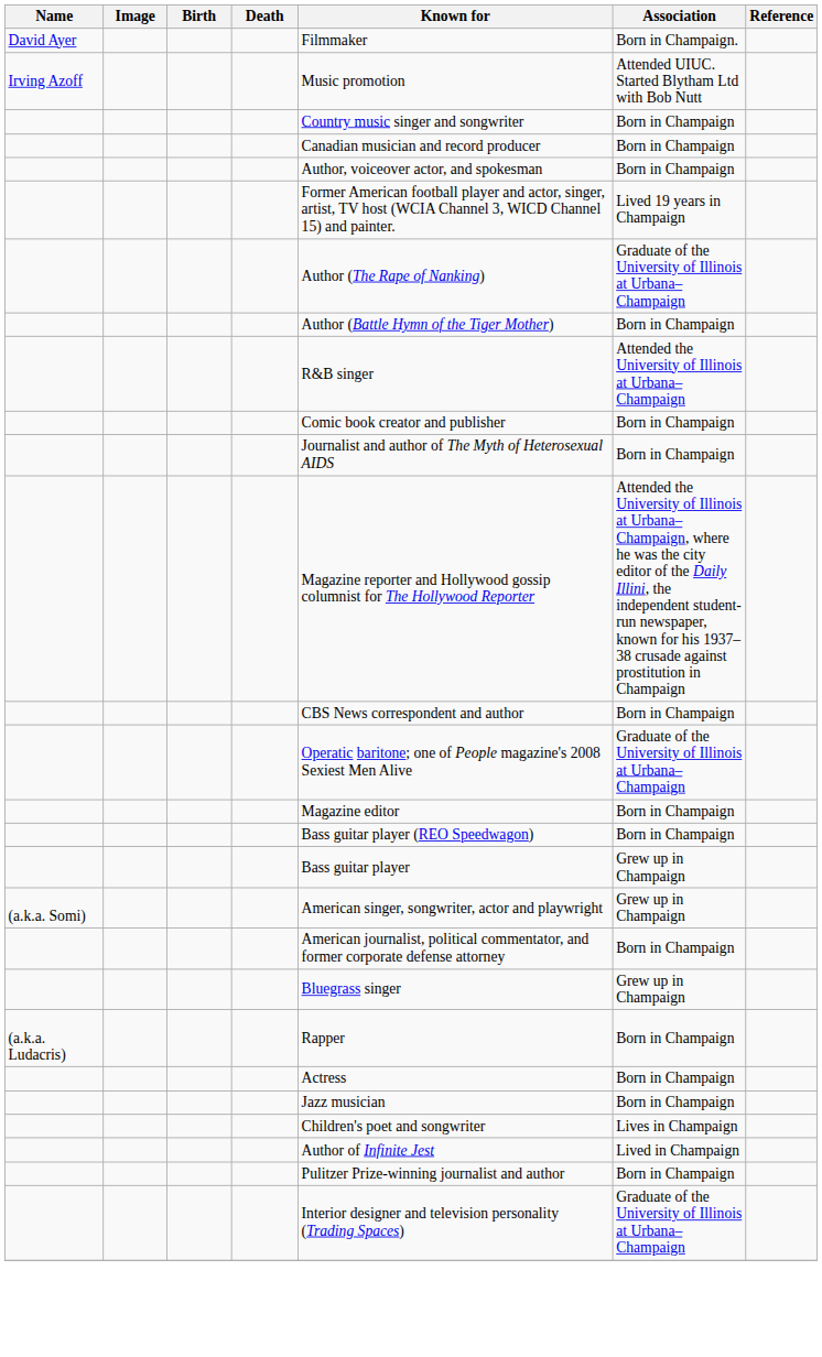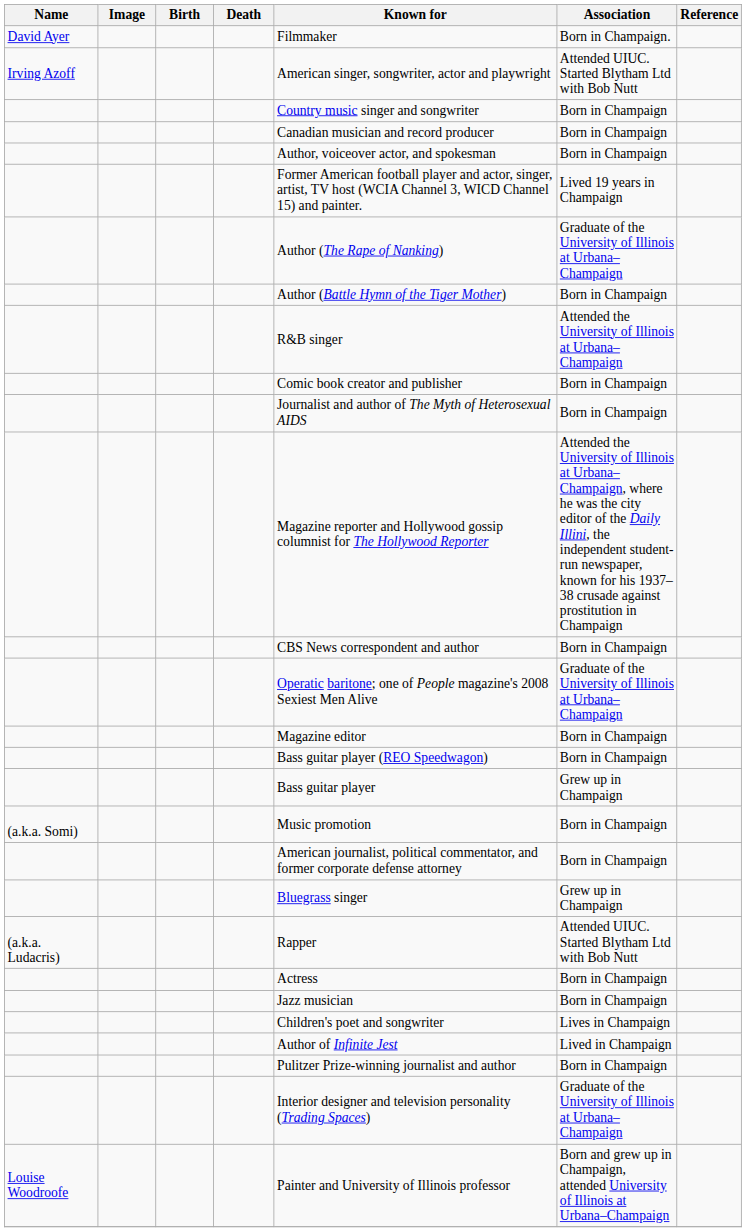 <table class="wikitable sortable">
 <tr>
 <th scope="col" width="140">Name</th>
 <th scope="col" width="80" class="unsortable">Image</th>
 <th scope="col" width="90">Birth</th>
 <th scope="col" width="90">Death</th>
 <th scope="col" width="600" class="unsortable">Known for</th>
 <th scope="col" width="200" class="unsortable">Association</th>
 <th scope="col" width="30" class="unsortable">Reference</th>
 </tr>
 <tr>
 <td><a href='#'>David Ayer</a></td>
 <td></td>
 <td align=right></td>
 <td></td>
 <td>Filmmaker</td>
 <td>Born in Champaign.</td>
 <td></td>
 </tr>
 <tr>
 <td><a href='#'>Irving Azoff</a></td>
 <td></td>
 <td align=right></td>
 <td></td>
-<td>Music promotion</td>
+<td>American singer, songwriter, actor and playwright</td>
 <td>Attended UIUC. Started Blytham Ltd with Bob Nutt</td>
 <td></td>
 </tr>
 <tr>
 <td></td>
 <td></td>
 <td align=right></td>
 <td align=right></td>
 <td><a href='#'>Country music</a> singer and songwriter</td>
 <td>Born in Champaign</td>
 <td align="center"></td>
 </tr>
 <tr>
 <td></td>
 <td></td>
 <td align=right></td>
 <td align=right></td>
 <td>Canadian musician and record producer</td>
 <td>Born in Champaign</td>
 <td align="center"></td>
 </tr>
 <tr>
 <td></td>
 <td></td>
 <td align=right></td>
 <td align=right></td>
 <td>Author, voiceover actor, and spokesman</td>
 <td>Born in Champaign</td>
 <td align="center"></td>
 </tr>
 <tr>
 <td></td>
 <td></td>
 <td align=right></td>
 <td align=right></td>
 <td>Former American football player and actor, singer, artist, TV host (WCIA Channel 3, WICD Channel 15) and painter.</td>
 <td>Lived 19 years in Champaign</td>
 <td align="center"></td>
 </tr>
 <tr>
 <td></td>
 <td></td>
 <td align=right></td>
 <td align=right></td>
 <td>Author (<em><a href='#'>The Rape of Nanking</a></em>)</td>
 <td>Graduate of the <a href='#'>University of Illinois at Urbana–Champaign</a></td>
 <td align="center"></td>
 </tr>
 <tr>
 <td></td>
 <td></td>
 <td align=right></td>
 <td align=right></td>
 <td>Author  (<em><a href='#'>Battle Hymn of the Tiger Mother</a></em>)</td>
 <td>Born in Champaign</td>
 <td align="center"></td>
 </tr>
 <tr>
 <td></td>
 <td></td>
 <td align=right></td>
 <td align=right></td>
 <td>R&B singer</td>
 <td>Attended the <a href='#'>University of Illinois at Urbana–Champaign</a></td>
 <td align="center"></td>
 </tr>
 <tr>
 <td></td>
 <td></td>
 <td align=right></td>
 <td align=right></td>
 <td>Comic book creator and publisher</td>
 <td>Born in Champaign</td>
 <td align="center"></td>
 </tr>
 <tr>
 <td></td>
 <td></td>
 <td align=right></td>
 <td align=right></td>
 <td>Journalist and author of <em>The Myth of Heterosexual AIDS</em></td>
 <td>Born in Champaign</td>
 <td align="center"></td>
 </tr>
 <tr>
 <td></td>
 <td></td>
 <td align=right></td>
 <td align=right></td>
 <td>Magazine reporter and Hollywood gossip columnist for <em><a href='#'>The Hollywood Reporter</a></em></td>
 <td>Attended the <a href='#'>University of Illinois at Urbana–Champaign</a>, where he was the city editor of the <em><a href='#'>Daily Illini</a></em>, the independent student-run newspaper, known for his 1937–38 crusade against prostitution in Champaign</td>
 <td align="center"></td>
 </tr>
 <tr>
 <td></td>
 <td></td>
 <td align=right></td>
 <td align=right></td>
 <td>CBS News correspondent and author</td>
 <td>Born in Champaign</td>
 <td align="center"></td>
 </tr>
 <tr>
 <td></td>
 <td></td>
 <td align=right></td>
 <td align=right></td>
 <td><a href='#'>Operatic</a> <a href='#'>baritone</a>; one of <em>People</em> magazine's 2008 Sexiest Men Alive</td>
 <td>Graduate of the <a href='#'>University of Illinois at Urbana–Champaign</a></td>
 <td align="center"></td>
 </tr>
 <tr>
 <td></td>
 <td></td>
 <td align=right></td>
 <td align=right></td>
 <td>Magazine editor</td>
 <td>Born in Champaign</td>
 <td align="center"></td>
 </tr>
 <tr>
 <td></td>
 <td></td>
 <td align=right></td>
 <td align=right></td>
 <td>Bass guitar player (<a href='#'>REO Speedwagon</a>)</td>
 <td>Born in Champaign</td>
 <td align="center"></td>
 </tr>
 <tr>
 <td></td>
 <td></td>
 <td align=right></td>
 <td align=right></td>
 <td>Bass guitar player</td>
 <td>Grew up in Champaign</td>
 <td align="center"></td>
 </tr>
 <tr>
 <td><br>(a.k.a. Somi)</td>
 <td></td>
 <td align=right></td>
 <td align=right></td>
-<td>American singer, songwriter, actor and playwright</td>
-<td>Grew up in Champaign</td>
+<td>Music promotion</td>
+<td>Born in Champaign</td>
 <td></td>
 </tr>
 <tr>
 <td></td>
 <td></td>
 <td align=right></td>
 <td align=right></td>
 <td>American journalist, political commentator, and former corporate defense attorney</td>
 <td>Born in Champaign</td>
 <td align="center"></td>
 </tr>
 <tr>
 <td></td>
 <td></td>
 <td align=right></td>
 <td align=right></td>
 <td><a href='#'>Bluegrass</a> singer</td>
 <td>Grew up in Champaign</td>
 <td align="center"></td>
 </tr>
 <tr>
 <td><br>(a.k.a. Ludacris)</td>
 <td></td>
 <td align=right></td>
 <td align=right></td>
 <td>Rapper</td>
-<td>Born in Champaign</td>
+<td>Attended UIUC. Started Blytham Ltd with Bob Nutt</td>
 <td align="center"></td>
 </tr>
 <tr>
 <td></td>
 <td></td>
 <td align=right></td>
 <td align=right></td>
 <td>Actress</td>
 <td>Born in Champaign</td>
 <td align="center"></td>
 </tr>
 <tr>
 <td></td>
 <td></td>
 <td align=right></td>
 <td align=right></td>
 <td>Jazz musician</td>
 <td>Born in Champaign</td>
 <td align="center"></td>
 </tr>
 <tr>
 <td></td>
 <td></td>
 <td align=right></td>
 <td align=right></td>
 <td>Children's poet and songwriter</td>
 <td>Lives in Champaign</td>
 <td align="center"></td>
 </tr>
 <tr>
 <td></td>
 <td></td>
 <td align=right></td>
 <td align=right></td>
 <td>Author of <em><a href='#'>Infinite Jest</a></em></td>
 <td>Lived in Champaign</td>
 <td align="center"></td>
 </tr>
 <tr>
 <td></td>
 <td></td>
 <td align=right></td>
 <td align=right></td>
 <td>Pulitzer Prize-winning journalist and author</td>
 <td>Born in Champaign</td>
 <td align="center"></td>
 </tr>
 <tr>
 <td></td>
 <td></td>
 <td align=right></td>
 <td align=right></td>
 <td>Interior designer and television personality (<em><a href='#'>Trading Spaces</a></em>)</td>
 <td>Graduate of the <a href='#'>University of Illinois at Urbana–Champaign</a></td>
 <td align="center"></td>
 </tr>
 <tr>
+<td><a href='#'>Louise Woodroofe</a></td>
+<td></td>
+<td></td>
+<td></td>
+<td>Painter and University of Illinois professor</td>
+<td>Born and grew up in Champaign, attended <a href='#'>University of Illinois at Urbana–Champaign</a></td>
+<td></td>
+</tr>
+<tr>
 </tr>
 </table>
